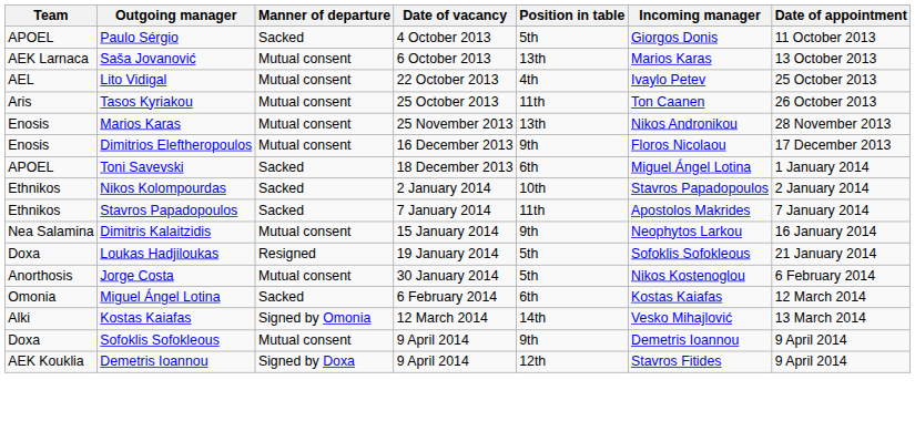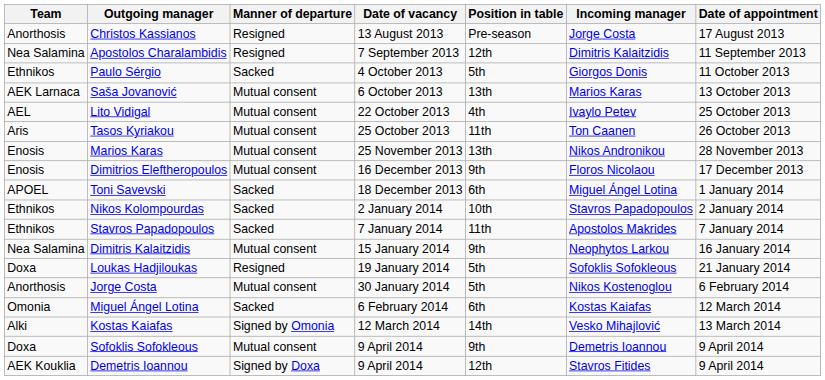 <table class="wikitable">
 <tr>
 <th>Team</th>
 <th>Outgoing manager</th>
 <th>Manner of departure</th>
 <th>Date of vacancy</th>
 <th>Position in table</th>
 <th>Incoming manager</th>
 <th>Date of appointment</th>
 </tr>
 <tr>
-<td>APOEL</td>
+<td>Anorthosis</td>
+<td> <a href='#'>Christos Kassianos</a></td>
+<td>Resigned</td>
+<td>13 August 2013</td>
+<td>Pre-season</td>
+<td> <a href='#'>Jorge Costa</a></td>
+<td>17 August 2013</td>
+</tr>
+<tr>
+<td>Nea Salamina</td>
+<td> <a href='#'>Apostolos Charalambidis</a></td>
+<td>Resigned</td>
+<td>7 September 2013</td>
+<td>12th</td>
+<td> <a href='#'>Dimitris Kalaitzidis</a></td>
+<td>11 September 2013</td>
+</tr>
+<tr>
+<td>Ethnikos</td>
 <td> <a href='#'>Paulo Sérgio</a></td>
 <td>Sacked</td>
 <td>4 October 2013</td>
 <td>5th</td>
 <td> <a href='#'>Giorgos Donis</a></td>
 <td>11 October 2013</td>
 </tr>
 <tr>
 <td>AEK Larnaca</td>
 <td> <a href='#'>Saša Jovanović</a></td>
 <td>Mutual consent</td>
 <td>6 October 2013</td>
 <td>13th</td>
 <td> <a href='#'>Marios Karas</a></td>
 <td>13 October 2013</td>
 </tr>
 <tr>
 <td>AEL</td>
 <td> <a href='#'>Lito Vidigal</a></td>
 <td>Mutual consent</td>
 <td>22 October 2013</td>
 <td>4th</td>
 <td> <a href='#'>Ivaylo Petev</a></td>
 <td>25 October 2013</td>
 </tr>
 <tr>
 <td>Aris</td>
 <td> <a href='#'>Tasos Kyriakou</a></td>
 <td>Mutual consent</td>
 <td>25 October 2013</td>
 <td>11th</td>
 <td> <a href='#'>Ton Caanen</a></td>
 <td>26 October 2013</td>
 </tr>
 <tr>
 <td>Enosis</td>
 <td> <a href='#'>Marios Karas</a></td>
 <td>Mutual consent</td>
 <td>25 November 2013</td>
 <td>13th</td>
 <td> <a href='#'>Nikos Andronikou</a></td>
 <td>28 November 2013</td>
 </tr>
 <tr>
 <td>Enosis</td>
 <td> <a href='#'>Dimitrios Eleftheropoulos</a></td>
 <td>Mutual consent</td>
 <td>16 December 2013</td>
 <td>9th</td>
 <td> <a href='#'>Floros Nicolaou</a></td>
 <td>17 December 2013</td>
 </tr>
 <tr>
 <td>APOEL</td>
 <td> <a href='#'>Toni Savevski</a></td>
 <td>Sacked</td>
 <td>18 December 2013</td>
 <td>6th</td>
 <td> <a href='#'>Miguel Ángel Lotina</a></td>
 <td>1 January 2014</td>
 </tr>
 <tr>
 <td>Ethnikos</td>
 <td> <a href='#'>Nikos Kolompourdas</a></td>
 <td>Sacked</td>
 <td>2 January 2014</td>
 <td>10th</td>
 <td> <a href='#'>Stavros Papadopoulos</a></td>
 <td>2 January 2014</td>
 </tr>
 <tr>
 <td>Ethnikos</td>
 <td> <a href='#'>Stavros Papadopoulos</a></td>
 <td>Sacked</td>
 <td>7 January 2014</td>
 <td>11th</td>
 <td> <a href='#'>Apostolos Makrides</a></td>
 <td>7 January 2014</td>
 </tr>
 <tr>
 <td>Nea Salamina</td>
 <td> <a href='#'>Dimitris Kalaitzidis</a></td>
 <td>Mutual consent</td>
 <td>15 January 2014</td>
 <td>9th</td>
 <td> <a href='#'>Neophytos Larkou</a></td>
 <td>16 January 2014</td>
 </tr>
 <tr>
 <td>Doxa</td>
 <td> <a href='#'>Loukas Hadjiloukas</a></td>
 <td>Resigned</td>
 <td>19 January 2014</td>
 <td>5th</td>
 <td> <a href='#'>Sofoklis Sofokleous</a></td>
 <td>21 January 2014</td>
 </tr>
 <tr>
 <td>Anorthosis</td>
 <td> <a href='#'>Jorge Costa</a></td>
 <td>Mutual consent</td>
 <td>30 January 2014</td>
 <td>5th</td>
 <td> <a href='#'>Nikos Kostenoglou</a></td>
 <td>6 February 2014</td>
 </tr>
 <tr>
 <td>Omonia</td>
 <td> <a href='#'>Miguel Ángel Lotina</a></td>
 <td>Sacked</td>
 <td>6 February 2014</td>
 <td>6th</td>
 <td> <a href='#'>Kostas Kaiafas</a></td>
 <td>12 March 2014</td>
 </tr>
 <tr>
 <td>Alki</td>
 <td> <a href='#'>Kostas Kaiafas</a></td>
 <td>Signed by <a href='#'>Omonia</a></td>
 <td>12 March 2014</td>
 <td>14th</td>
 <td> <a href='#'>Vesko Mihajlović</a></td>
 <td>13 March 2014</td>
 </tr>
 <tr>
 <td>Doxa</td>
 <td> <a href='#'>Sofoklis Sofokleous</a></td>
 <td>Mutual consent</td>
 <td>9 April 2014</td>
 <td>9th</td>
 <td> <a href='#'>Demetris Ioannou</a></td>
 <td>9 April 2014</td>
 </tr>
 <tr>
 <td>AEK Kouklia</td>
 <td> <a href='#'>Demetris Ioannou</a></td>
 <td>Signed by <a href='#'>Doxa</a></td>
 <td>9 April 2014</td>
 <td>12th</td>
 <td> <a href='#'>Stavros Fitides</a></td>
 <td>9 April 2014</td>
 </tr>
 </table>
